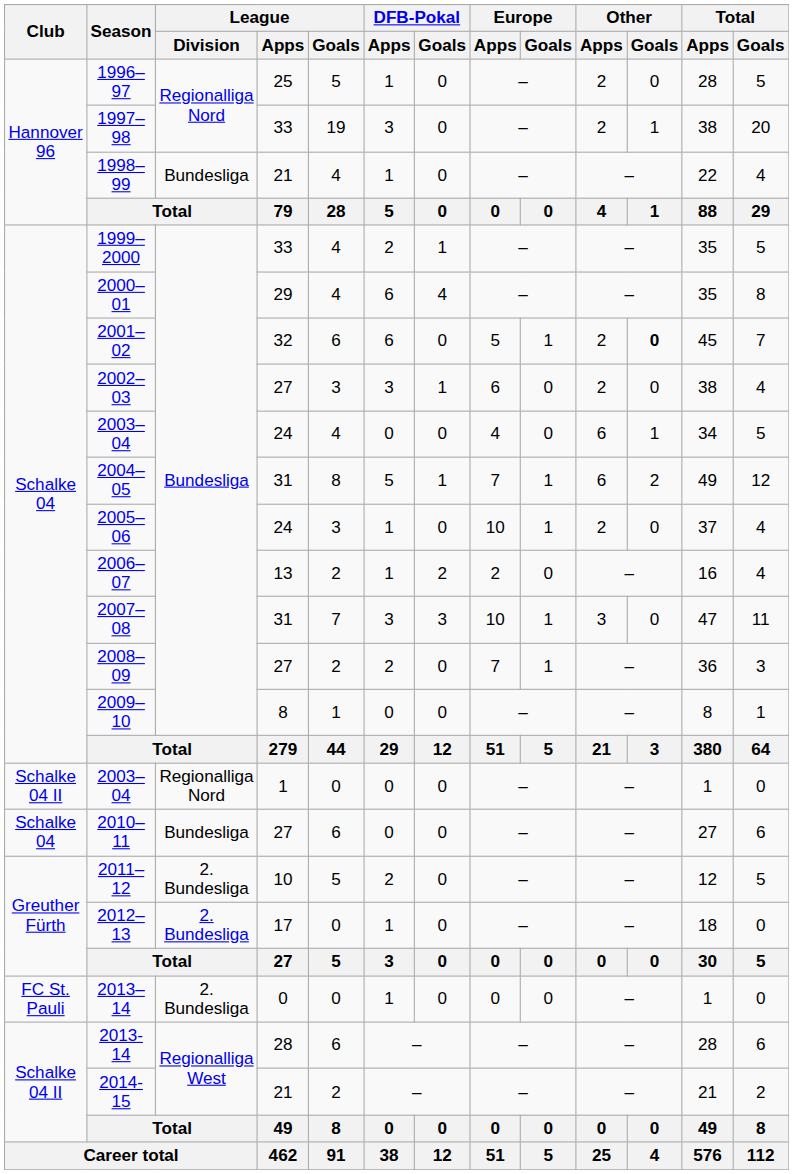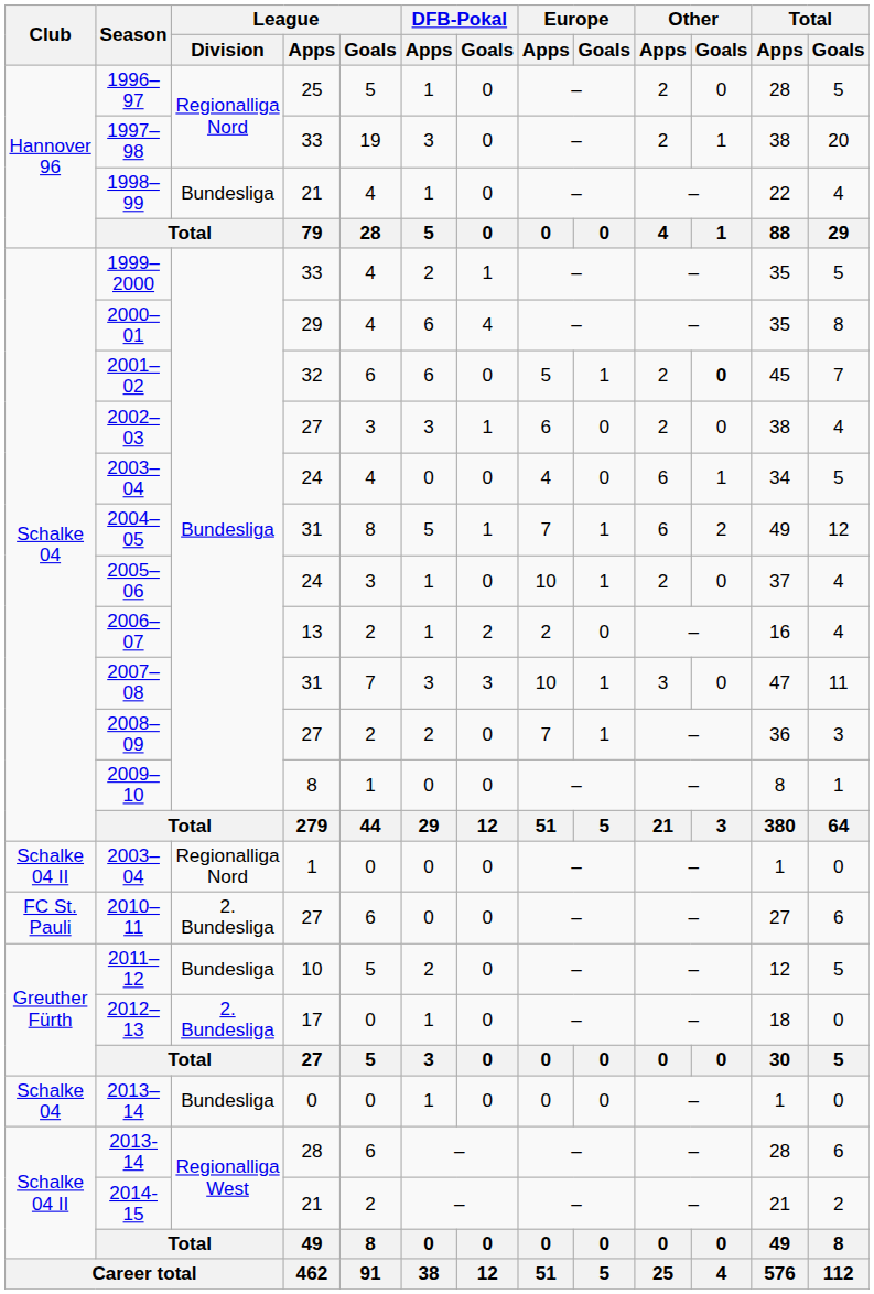 <table class="wikitable" style="text-align:center">
 <tr>
 <th rowspan="2">Club</th>
 <th rowspan="2">Season</th>
 <th colspan="3">League</th>
 <th colspan="2"><a href='#'>DFB-Pokal</a></th>
 <th colspan="2">Europe</th>
 <th colspan="2">Other</th>
 <th colspan="2">Total</th>
 </tr>
 <tr>
 <th>Division</th>
 <th>Apps</th>
 <th>Goals</th>
 <th>Apps</th>
 <th>Goals</th>
 <th>Apps</th>
 <th>Goals</th>
 <th>Apps</th>
 <th>Goals</th>
 <th>Apps</th>
 <th>Goals</th>
 </tr>
 <tr>
 <td rowspan="4"><a href='#'>Hannover 96</a></td>
 <td><a href='#'>1996–97</a></td>
 <td rowspan="2"><a href='#'>Regionalliga Nord</a></td>
 <td>25</td>
 <td>5</td>
 <td>1</td>
 <td>0</td>
 <td colspan="2">–</td>
 <td>2</td>
 <td>0</td>
 <td>28</td>
 <td>5</td>
 </tr>
 <tr>
 <td><a href='#'>1997–98</a></td>
 <td>33</td>
 <td>19</td>
 <td>3</td>
 <td>0</td>
 <td colspan="2">–</td>
 <td>2</td>
 <td>1</td>
 <td>38</td>
 <td>20</td>
 </tr>
 <tr>
 <td><a href='#'>1998–99</a></td>
 <td>Bundesliga</td>
 <td>21</td>
 <td>4</td>
 <td>1</td>
 <td>0</td>
 <td colspan="2">–</td>
 <td colspan="2">–</td>
 <td>22</td>
 <td>4</td>
 </tr>
 <tr>
 <th colspan="2">Total</th>
 <th>79</th>
 <th>28</th>
 <th>5</th>
 <th>0</th>
 <th>0</th>
 <th>0</th>
 <th>4</th>
 <th>1</th>
 <th>88</th>
 <th>29</th>
 </tr>
 <tr>
 <td rowspan="12"><a href='#'>Schalke 04</a></td>
 <td><a href='#'>1999–2000</a></td>
 <td rowspan="11"><a href='#'>Bundesliga</a></td>
 <td>33</td>
 <td>4</td>
 <td>2</td>
 <td>1</td>
 <td colspan="2">–</td>
 <td colspan="2">–</td>
 <td>35</td>
 <td>5</td>
 </tr>
 <tr>
 <td><a href='#'>2000–01</a></td>
 <td>29</td>
 <td>4</td>
 <td>6</td>
 <td>4</td>
 <td colspan="2">–</td>
 <td colspan="2">–</td>
 <td>35</td>
 <td>8</td>
 </tr>
 <tr>
 <td><a href='#'>2001–02</a></td>
 <td>32</td>
 <td>6</td>
 <td>6</td>
 <td>0</td>
 <td>5</td>
 <td>1</td>
 <td>2</td>
 <td><strong>0</strong></td>
 <td>45</td>
 <td>7</td>
 </tr>
 <tr>
 <td><a href='#'>2002–03</a></td>
 <td>27</td>
 <td>3</td>
 <td>3</td>
 <td>1</td>
 <td>6</td>
 <td>0</td>
 <td>2</td>
 <td>0</td>
 <td>38</td>
 <td>4</td>
 </tr>
 <tr>
 <td><a href='#'>2003–04</a></td>
 <td>24</td>
 <td>4</td>
 <td>0</td>
 <td>0</td>
 <td>4</td>
 <td>0</td>
 <td>6</td>
 <td>1</td>
 <td>34</td>
 <td>5</td>
 </tr>
 <tr>
 <td><a href='#'>2004–05</a></td>
 <td>31</td>
 <td>8</td>
 <td>5</td>
 <td>1</td>
 <td>7</td>
 <td>1</td>
 <td>6</td>
 <td>2</td>
 <td>49</td>
 <td>12</td>
 </tr>
 <tr>
 <td><a href='#'>2005–06</a></td>
 <td>24</td>
 <td>3</td>
 <td>1</td>
 <td>0</td>
 <td>10</td>
 <td>1</td>
 <td>2</td>
 <td>0</td>
 <td>37</td>
 <td>4</td>
 </tr>
 <tr>
 <td><a href='#'>2006–07</a></td>
 <td>13</td>
 <td>2</td>
 <td>1</td>
 <td>2</td>
 <td>2</td>
 <td>0</td>
 <td colspan="2">–</td>
 <td>16</td>
 <td>4</td>
 </tr>
 <tr>
 <td><a href='#'>2007–08</a></td>
 <td>31</td>
 <td>7</td>
 <td>3</td>
 <td>3</td>
 <td>10</td>
 <td>1</td>
 <td>3</td>
 <td>0</td>
 <td>47</td>
 <td>11</td>
 </tr>
 <tr>
 <td><a href='#'>2008–09</a></td>
 <td>27</td>
 <td>2</td>
 <td>2</td>
 <td>0</td>
 <td>7</td>
 <td>1</td>
 <td colspan="2">–</td>
 <td>36</td>
 <td>3</td>
 </tr>
 <tr>
 <td><a href='#'>2009–10</a></td>
 <td>8</td>
 <td>1</td>
 <td>0</td>
 <td>0</td>
 <td colspan="2">–</td>
 <td colspan="2">–</td>
 <td>8</td>
 <td>1</td>
 </tr>
 <tr>
 <th colspan="2">Total</th>
 <th>279</th>
 <th>44</th>
 <th>29</th>
 <th>12</th>
 <th>51</th>
 <th>5</th>
 <th>21</th>
 <th>3</th>
 <th>380</th>
 <th>64</th>
 </tr>
 <tr>
 <td><a href='#'>Schalke 04 II</a></td>
 <td><a href='#'>2003–04</a></td>
 <td>Regionalliga Nord</td>
 <td>1</td>
 <td>0</td>
 <td>0</td>
 <td>0</td>
 <td colspan="2">–</td>
 <td colspan="2">–</td>
 <td>1</td>
 <td>0</td>
 </tr>
 <tr>
-<td><a href='#'>Schalke 04</a></td>
+<td><a href='#'>FC St. Pauli</a></td>
 <td><a href='#'>2010–11</a></td>
-<td>Bundesliga</td>
+<td>2. Bundesliga</td>
 <td>27</td>
 <td>6</td>
 <td>0</td>
 <td>0</td>
 <td colspan="2">–</td>
 <td colspan="2">–</td>
 <td>27</td>
 <td>6</td>
 </tr>
 <tr>
 <td rowspan="3"><a href='#'>Greuther Fürth</a></td>
 <td><a href='#'>2011–12</a></td>
-<td>2. Bundesliga</td>
+<td>Bundesliga</td>
 <td>10</td>
 <td>5</td>
 <td>2</td>
 <td>0</td>
 <td colspan="2">–</td>
 <td colspan="2">–</td>
 <td>12</td>
 <td>5</td>
 </tr>
 <tr>
 <td><a href='#'>2012–13</a></td>
 <td><a href='#'>2. Bundesliga</a></td>
 <td>17</td>
 <td>0</td>
 <td>1</td>
 <td>0</td>
 <td colspan="2">–</td>
 <td colspan="2">–</td>
 <td>18</td>
 <td>0</td>
 </tr>
 <tr>
 <th colspan="2">Total</th>
 <th>27</th>
 <th>5</th>
 <th>3</th>
 <th>0</th>
 <th>0</th>
 <th>0</th>
 <th>0</th>
 <th>0</th>
 <th>30</th>
 <th>5</th>
 </tr>
 <tr>
-<td><a href='#'>FC St. Pauli</a></td>
+<td><a href='#'>Schalke 04</a></td>
 <td><a href='#'>2013–14</a></td>
-<td>2. Bundesliga</td>
+<td>Bundesliga</td>
 <td>0</td>
 <td>0</td>
 <td>1</td>
 <td>0</td>
 <td>0</td>
 <td>0</td>
 <td colspan="2">–</td>
 <td>1</td>
 <td>0</td>
 </tr>
 <tr>
 <td rowspan="3"><a href='#'>Schalke 04 II</a></td>
 <td><a href='#'>2013-14</a></td>
 <td rowspan="2"><a href='#'>Regionalliga West</a></td>
 <td>28</td>
 <td>6</td>
 <td colspan="2">–</td>
 <td colspan="2">–</td>
 <td colspan="2">–</td>
 <td>28</td>
 <td>6</td>
 </tr>
 <tr>
 <td><a href='#'>2014-15</a></td>
 <td>21</td>
 <td>2</td>
 <td colspan="2">–</td>
 <td colspan="2">–</td>
 <td colspan="2">–</td>
 <td>21</td>
 <td>2</td>
 </tr>
 <tr>
 <th colspan="2">Total</th>
 <th>49</th>
 <th>8</th>
 <th>0</th>
 <th>0</th>
 <th>0</th>
 <th>0</th>
 <th>0</th>
 <th>0</th>
 <th>49</th>
 <th>8</th>
 </tr>
 <tr>
 <th colspan="3">Career total</th>
 <th>462</th>
 <th>91</th>
 <th>38</th>
 <th>12</th>
 <th>51</th>
 <th>5</th>
 <th>25</th>
 <th>4</th>
 <th>576</th>
 <th>112</th>
 </tr>
 </table>
